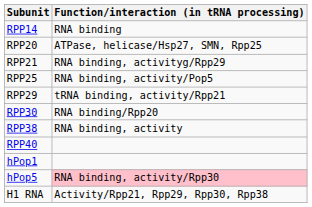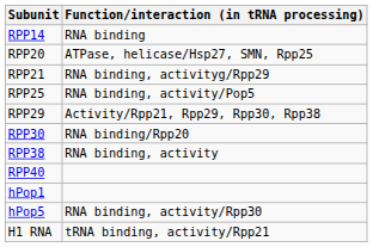 <table class="wikitable">
 <tr>
 <th>Subunit</th>
 <th>Function/interaction (in tRNA processing)</th>
 </tr>
 <tr>
 <td><a href='#'>RPP14</a></td>
 <td>RNA binding</td>
 </tr>
 <tr>
 <td>RPP20</td>
 <td>ATPase, helicase/Hsp27, SMN, Rpp25</td>
 </tr>
 <tr>
 <td>RPP21</td>
 <td>RNA binding, activityg/Rpp29</td>
 </tr>
 <tr>
 <td>RPP25</td>
 <td>RNA binding, activity/Pop5</td>
 </tr>
 <tr>
 <td>RPP29</td>
-<td>tRNA binding, activity/Rpp21</td>
+<td>Activity/Rpp21, Rpp29, Rpp30, Rpp38</td>
 </tr>
 <tr>
 <td><a href='#'>RPP30</a></td>
 <td>RNA binding/Rpp20</td>
 </tr>
 <tr>
 <td><a href='#'>RPP38</a></td>
 <td>RNA binding, activity</td>
 </tr>
 <tr>
 <td><a href='#'>RPP40</a></td>
 <td></td>
 </tr>
 <tr>
 <td><a href='#'>hPop1</a></td>
 <td></td>
 </tr>
 <tr>
 <td><a href='#'>hPop5</a></td>
-<td style="background: pink;">RNA binding, activity/Rpp30</td>
+<td>RNA binding, activity/Rpp30</td>
 </tr>
 <tr>
 <td>H1 RNA</td>
-<td>Activity/Rpp21, Rpp29, Rpp30, Rpp38</td>
+<td>tRNA binding, activity/Rpp21</td>
 </tr>
 </table>
